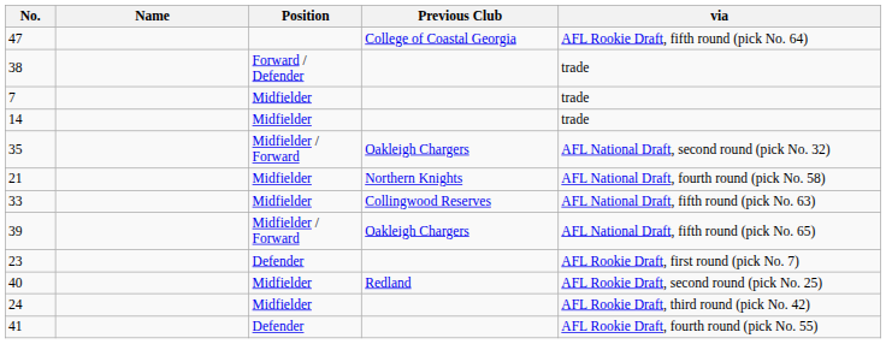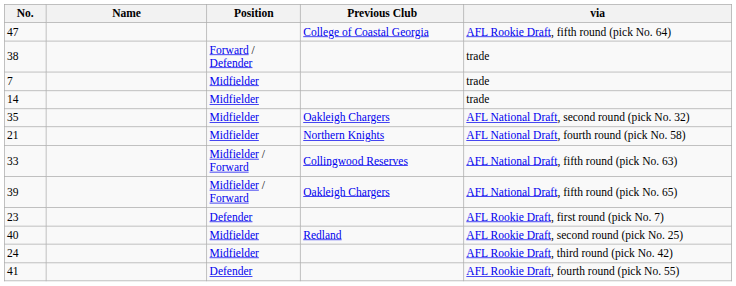 <table class="wikitable sortable" style="width:80%;">
 <tr style="background:#efefef;">
 <th width=1%>No.</th>
 <th width=6%>Name</th>
 <th width=2%>Position</th>
 <th width=5%>Previous Club</th>
 <th width=10%>via</th>
 </tr>
 <tr>
 <td align=left>47</td>
 <td></td>
 <td></td>
 <td><a href='#'>College of Coastal Georgia</a></td>
 <td><a href='#'>AFL Rookie Draft</a>, fifth round (pick No. 64)</td>
 </tr>
 <tr>
 <td align=left>38</td>
 <td></td>
 <td><a href='#'>Forward</a> / <a href='#'>Defender</a></td>
 <td></td>
 <td>trade</td>
 </tr>
 <tr>
 <td align=left>7</td>
 <td></td>
 <td><a href='#'>Midfielder</a></td>
 <td></td>
 <td>trade</td>
 </tr>
 <tr>
 <td align=left>14</td>
 <td></td>
 <td><a href='#'>Midfielder</a></td>
 <td></td>
 <td>trade</td>
 </tr>
 <tr>
 <td align=left>35</td>
 <td></td>
-<td><a href='#'>Midfielder</a> / <a href='#'>Forward</a></td>
+<td><a href='#'>Midfielder</a></td>
 <td><a href='#'>Oakleigh Chargers</a></td>
 <td><a href='#'>AFL National Draft</a>, second round (pick No. 32)</td>
 </tr>
 <tr>
 <td align=left>21</td>
 <td></td>
 <td><a href='#'>Midfielder</a></td>
 <td><a href='#'>Northern Knights</a></td>
 <td><a href='#'>AFL National Draft</a>, fourth round (pick No. 58)</td>
 </tr>
 <tr>
 <td align=left>33</td>
 <td></td>
-<td><a href='#'>Midfielder</a></td>
+<td><a href='#'>Midfielder</a> / <a href='#'>Forward</a></td>
 <td><a href='#'>Collingwood Reserves</a></td>
 <td><a href='#'>AFL National Draft</a>, fifth round (pick No. 63)</td>
 </tr>
 <tr>
 <td align=left>39</td>
 <td></td>
 <td><a href='#'>Midfielder</a> / <a href='#'>Forward</a></td>
 <td><a href='#'>Oakleigh Chargers</a></td>
 <td><a href='#'>AFL National Draft</a>, fifth round (pick No. 65)</td>
 </tr>
 <tr>
 <td align=left>23</td>
 <td></td>
 <td><a href='#'>Defender</a></td>
 <td></td>
 <td><a href='#'>AFL Rookie Draft</a>, first round (pick No. 7)</td>
 </tr>
 <tr>
 <td align=left>40</td>
 <td></td>
 <td><a href='#'>Midfielder</a></td>
 <td><a href='#'>Redland</a></td>
 <td><a href='#'>AFL Rookie Draft</a>, second round (pick No. 25)</td>
 </tr>
 <tr>
 <td align=left>24</td>
 <td></td>
 <td><a href='#'>Midfielder</a></td>
 <td></td>
 <td><a href='#'>AFL Rookie Draft</a>, third round (pick No. 42)</td>
 </tr>
 <tr>
 <td align=left>41</td>
 <td></td>
 <td><a href='#'>Defender</a></td>
 <td></td>
 <td><a href='#'>AFL Rookie Draft</a>, fourth round (pick No. 55)</td>
 </tr>
 </table>
